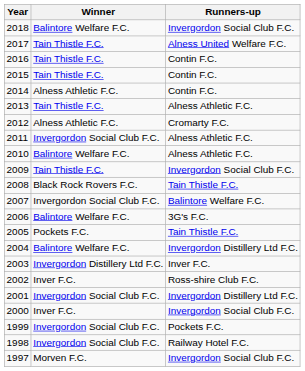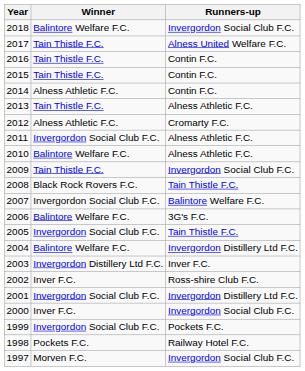 <table class="wikitable">
 <tr>
 <th>Year</th>
 <th>Winner</th>
 <th>Runners-up</th>
 </tr>
 <tr>
 <td>2018</td>
 <td><a href='#'>Balintore</a> Welfare F.C.</td>
 <td><a href='#'>Invergordon</a> Social Club F.C.</td>
 </tr>
 <tr>
 <td>2017</td>
 <td><a href='#'>Tain Thistle F.C.</a></td>
 <td><a href='#'>Alness United</a> Welfare F.C.</td>
 </tr>
 <tr>
 <td>2016</td>
 <td><a href='#'>Tain Thistle F.C.</a></td>
 <td>Contin F.C.</td>
 </tr>
 <tr>
 <td>2015</td>
 <td><a href='#'>Tain Thistle F.C.</a></td>
 <td>Contin F.C.</td>
 </tr>
 <tr>
 <td>2014</td>
 <td>Alness Athletic F.C.</td>
 <td>Contin F.C.</td>
 </tr>
 <tr>
 <td>2013</td>
 <td><a href='#'>Tain Thistle F.C.</a></td>
 <td>Alness Athletic F.C.</td>
 </tr>
 <tr>
 <td>2012</td>
 <td>Alness Athletic F.C.</td>
 <td>Cromarty F.C.</td>
 </tr>
 <tr>
 <td>2011</td>
 <td><a href='#'>Invergordon</a> Social Club F.C.</td>
 <td>Alness Athletic F.C.</td>
 </tr>
 <tr>
 <td>2010</td>
 <td><a href='#'>Balintore</a> Welfare F.C.</td>
 <td>Alness Athletic F.C.</td>
 </tr>
 <tr>
 <td>2009</td>
 <td><a href='#'>Tain Thistle F.C.</a></td>
 <td><a href='#'>Invergordon</a> Social Club F.C.</td>
 </tr>
 <tr>
 <td>2008</td>
 <td>Black Rock Rovers F.C.</td>
 <td><a href='#'>Tain Thistle F.C.</a></td>
 </tr>
 <tr>
 <td>2007</td>
 <td>Invergordon Social Club F.C.</td>
 <td><a href='#'>Balintore</a> Welfare F.C.</td>
 </tr>
 <tr>
 <td>2006</td>
 <td><a href='#'>Balintore</a> Welfare F.C.</td>
 <td>3G's F.C.</td>
 </tr>
 <tr>
 <td>2005</td>
-<td>Pockets F.C.</td>
+<td><a href='#'>Invergordon</a> Social Club F.C.</td>
 <td><a href='#'>Tain Thistle F.C.</a></td>
 </tr>
 <tr>
 <td>2004</td>
 <td><a href='#'>Balintore</a> Welfare F.C.</td>
 <td><a href='#'>Invergordon</a> Distillery Ltd F.C.</td>
 </tr>
 <tr>
 <td>2003</td>
 <td><a href='#'>Invergordon</a> Distillery Ltd F.C.</td>
 <td>Inver F.C.</td>
 </tr>
 <tr>
 <td>2002</td>
 <td>Inver F.C.</td>
 <td>Ross-shire Club F.C.</td>
 </tr>
 <tr>
 <td>2001</td>
 <td><a href='#'>Invergordon</a> Social Club F.C.</td>
 <td><a href='#'>Invergordon</a> Distillery Ltd F.C.</td>
 </tr>
 <tr>
 <td>2000</td>
 <td>Inver F.C.</td>
 <td><a href='#'>Invergordon</a> Social Club F.C.</td>
 </tr>
 <tr>
 <td>1999</td>
 <td><a href='#'>Invergordon</a> Social Club F.C.</td>
 <td>Pockets F.C.</td>
 </tr>
 <tr>
 <td>1998</td>
-<td><a href='#'>Invergordon</a> Social Club F.C.</td>
+<td>Pockets F.C.</td>
 <td>Railway Hotel F.C.</td>
 </tr>
 <tr>
 <td>1997</td>
 <td>Morven F.C.</td>
 <td><a href='#'>Invergordon</a> Social Club F.C.</td>
 </tr>
 </table>
